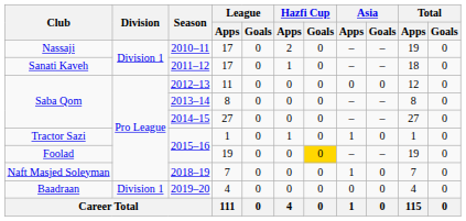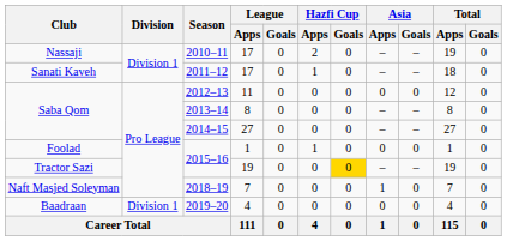 <table class="wikitable" style="text-align: center;">
 <tr>
 <th rowspan="2">Club</th>
 <th rowspan="2">Division</th>
 <th rowspan="2">Season</th>
 <th colspan="2">League</th>
 <th colspan="2"><a href='#'>Hazfi Cup</a></th>
 <th colspan="2"><a href='#'>Asia</a></th>
 <th colspan="2">Total</th>
 </tr>
 <tr>
 <th>Apps</th>
 <th>Goals</th>
 <th>Apps</th>
 <th>Goals</th>
 <th>Apps</th>
 <th>Goals</th>
 <th>Apps</th>
 <th>Goals</th>
 </tr>
 <tr>
 <td><a href='#'>Nassaji</a></td>
 <td rowspan="2"><a href='#'>Division 1</a></td>
 <td><a href='#'>2010–11</a></td>
 <td>17</td>
 <td>0</td>
 <td>2</td>
 <td>0</td>
 <td>–</td>
 <td>–</td>
 <td>19</td>
 <td>0</td>
 </tr>
 <tr>
 <td><a href='#'>Sanati Kaveh</a></td>
 <td><a href='#'>2011–12</a></td>
 <td>17</td>
 <td>0</td>
 <td>1</td>
 <td>0</td>
 <td>–</td>
 <td>–</td>
 <td>18</td>
 <td>0</td>
 </tr>
 <tr>
 <td rowspan="3"><a href='#'>Saba Qom</a></td>
 <td rowspan="6"><a href='#'>Pro League</a></td>
 <td><a href='#'>2012–13</a></td>
 <td>11</td>
 <td>0</td>
 <td>0</td>
 <td>0</td>
 <td>0</td>
 <td>0</td>
 <td>12</td>
 <td>0</td>
 </tr>
 <tr>
 <td><a href='#'>2013–14</a></td>
 <td>8</td>
 <td>0</td>
 <td>0</td>
 <td>0</td>
 <td>–</td>
 <td>–</td>
 <td>8</td>
 <td>0</td>
 </tr>
 <tr>
 <td><a href='#'>2014–15</a></td>
 <td>27</td>
 <td>0</td>
 <td>0</td>
 <td>0</td>
 <td>–</td>
 <td>–</td>
 <td>27</td>
 <td>0</td>
 </tr>
 <tr>
-<td><a href='#'>Tractor Sazi</a></td>
+<td><a href='#'>Foolad</a></td>
 <td rowspan="2"><a href='#'>2015–16</a></td>
 <td>1</td>
 <td>0</td>
 <td>1</td>
 <td>0</td>
-<td>1</td>
+<td>0</td>
 <td>0</td>
 <td>1</td>
 <td>0</td>
 </tr>
 <tr>
-<td><a href='#'>Foolad</a></td>
+<td><a href='#'>Tractor Sazi</a></td>
 <td>19</td>
 <td>0</td>
 <td>0</td>
 <td style="background: gold;">0</td>
 <td>–</td>
 <td>–</td>
 <td>19</td>
 <td>0</td>
 </tr>
 <tr>
 <td><a href='#'>Naft Masjed Soleyman</a></td>
 <td><a href='#'>2018–19</a></td>
 <td>7</td>
 <td>0</td>
 <td>0</td>
 <td>0</td>
 <td>1</td>
 <td>0</td>
 <td>7</td>
 <td>0</td>
 </tr>
 <tr>
 <td><a href='#'>Baadraan</a></td>
 <td><a href='#'>Division 1</a></td>
 <td><a href='#'>2019–20</a></td>
 <td>4</td>
 <td>0</td>
 <td>0</td>
 <td>0</td>
 <td>0</td>
 <td>0</td>
 <td>4</td>
 <td>0</td>
 </tr>
 <tr>
 <th colspan="3">Career Total</th>
 <th>111</th>
 <th>0</th>
 <th>4</th>
 <th>0</th>
 <th>1</th>
 <th>0</th>
 <th>115</th>
 <th>0</th>
 </tr>
 </table>
